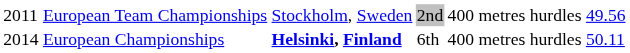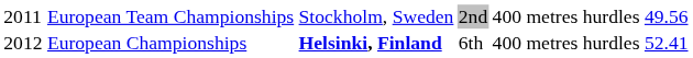 <table>
 <tr>
 <td>2011</td>
 <td><a href='#'>European Team Championships</a></td>
 <td><a href='#'>Stockholm</a>, <a href='#'>Sweden</a></td>
 <td bgcolor="silver">2nd</td>
 <td>400 metres hurdles</td>
 <td><a href='#'>49.56</a></td>
 </tr>
 <tr>
-<td>2014</td>
+<td>2012</td>
 <td><a href='#'>European Championships</a></td>
 <td><strong><a href='#'>Helsinki</a>, <a href='#'>Finland</a></strong></td>
 <td>6th</td>
 <td>400 metres hurdles</td>
-<td><a href='#'>50.11</a></td>
+<td><a href='#'>52.41</a></td>
 </tr>
 </table>
